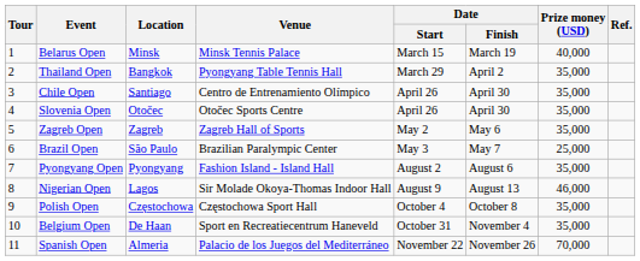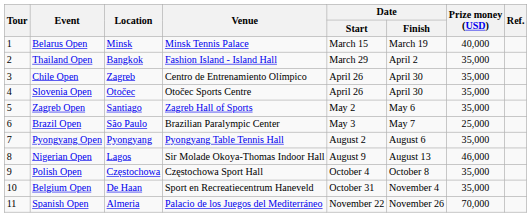 <table class=wikitable style="font-size:100%">
 <tr>
 <th rowspan=2>Tour</th>
 <th rowspan=2>Event</th>
 <th rowspan=2>Location</th>
 <th rowspan=2>Venue</th>
 <th colspan=2>Date</th>
 <th rowspan=2>Prize money <br>(<a href='#'>USD</a>)</th>
 <th rowspan=2>Ref.</th>
 </tr>
 <tr>
 <th>Start</th>
 <th>Finish</th>
 </tr>
 <tr>
 <td>1</td>
 <td> <a href='#'>Belarus Open</a></td>
 <td><a href='#'>Minsk</a></td>
 <td><a href='#'>Minsk Tennis Palace</a></td>
 <td>March 15</td>
 <td>March 19</td>
 <td align=center>40,000</td>
 <td></td>
 </tr>
 <tr>
 <td>2</td>
 <td> <a href='#'>Thailand Open</a></td>
 <td><a href='#'>Bangkok</a></td>
-<td><a href='#'>Pyongyang Table Tennis Hall</a></td>
+<td><a href='#'>Fashion Island - Island Hall</a></td>
 <td>March 29</td>
 <td>April 2</td>
 <td align=center>35,000</td>
 <td></td>
 </tr>
 <tr>
 <td>3</td>
 <td> <a href='#'>Chile Open</a></td>
-<td><a href='#'>Santiago</a></td>
+<td><a href='#'>Zagreb</a></td>
 <td>Centro de Entrenamiento Olímpico</td>
 <td>April 26</td>
 <td>April 30</td>
 <td align=center>35,000</td>
 <td></td>
 </tr>
 <tr>
 <td>4</td>
 <td> <a href='#'>Slovenia Open</a></td>
 <td><a href='#'>Otočec</a></td>
 <td>Otočec Sports Centre</td>
 <td>April 26</td>
 <td>April 30</td>
 <td align=center>35,000</td>
 <td></td>
 </tr>
 <tr>
 <td>5</td>
 <td> <a href='#'>Zagreb Open</a></td>
-<td><a href='#'>Zagreb</a></td>
+<td><a href='#'>Santiago</a></td>
 <td><a href='#'>Zagreb Hall of Sports</a></td>
 <td>May 2</td>
 <td>May 6</td>
 <td align=center>35,000</td>
 <td></td>
 </tr>
 <tr>
 <td>6</td>
 <td> <a href='#'>Brazil Open</a></td>
 <td><a href='#'>São Paulo</a></td>
 <td>Brazilian Paralympic Center</td>
 <td>May 3</td>
 <td>May 7</td>
 <td align=center>25,000</td>
 <td></td>
 </tr>
 <tr>
 <td>7</td>
 <td> <a href='#'>Pyongyang Open</a></td>
 <td><a href='#'>Pyongyang</a></td>
-<td><a href='#'>Fashion Island - Island Hall</a></td>
+<td><a href='#'>Pyongyang Table Tennis Hall</a></td>
 <td>August 2</td>
 <td>August 6</td>
 <td align=center>35,000</td>
 <td></td>
 </tr>
 <tr>
 <td>8</td>
 <td> <a href='#'>Nigerian Open</a></td>
 <td><a href='#'>Lagos</a></td>
 <td>Sir Molade Okoya-Thomas Indoor Hall</td>
 <td>August 9</td>
 <td>August 13</td>
 <td align=center>46,000</td>
 <td></td>
 </tr>
 <tr>
 <td>9</td>
 <td> <a href='#'>Polish Open</a></td>
 <td><a href='#'>Częstochowa</a></td>
 <td>Częstochowa Sport Hall</td>
 <td>October 4</td>
 <td>October 8</td>
 <td align=center>35,000</td>
 <td></td>
 </tr>
 <tr>
 <td>10</td>
 <td> <a href='#'>Belgium Open</a></td>
 <td><a href='#'>De Haan</a></td>
 <td>Sport en Recreatiecentrum Haneveld</td>
 <td>October 31</td>
 <td>November 4</td>
 <td align=center>35,000</td>
 <td></td>
 </tr>
 <tr>
 <td>11</td>
 <td> <a href='#'>Spanish Open</a></td>
 <td><a href='#'>Almeria</a></td>
 <td><a href='#'>Palacio de los Juegos del Mediterráneo</a></td>
 <td>November 22</td>
 <td>November 26</td>
 <td align=center>70,000</td>
 <td></td>
 </tr>
 </table>
